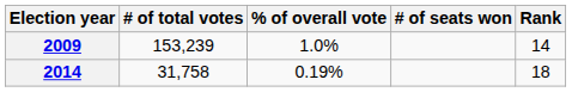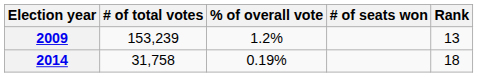 <table class="wikitable">
 <tr>
 <th>Election year</th>
 <th># of total votes</th>
 <th>% of overall vote</th>
 <th># of seats won</th>
 <th>Rank</th>
 </tr>
 <tr>
 <th><a href='#'>2009</a></th>
 <td style="text-align:center;">153,239 </td>
-<td style="text-align:center;">1.0% </td>
+<td style="text-align:center;">1.2% </td>
 <td style="text-align:center;"></td>
-<td style="text-align:center;">14 </td>
+<td style="text-align:center;">13 </td>
 </tr>
 <tr>
 <th><a href='#'>2014</a></th>
 <td style="text-align:center;">31,758 </td>
 <td style="text-align:center;">0.19% </td>
 <td style="text-align:center;"></td>
 <td style="text-align:center;">18 </td>
 </tr>
 </table>
